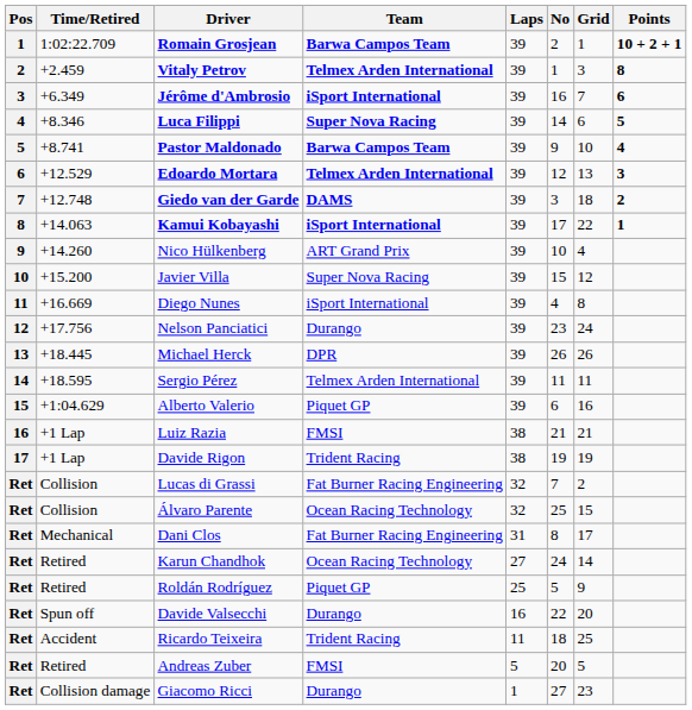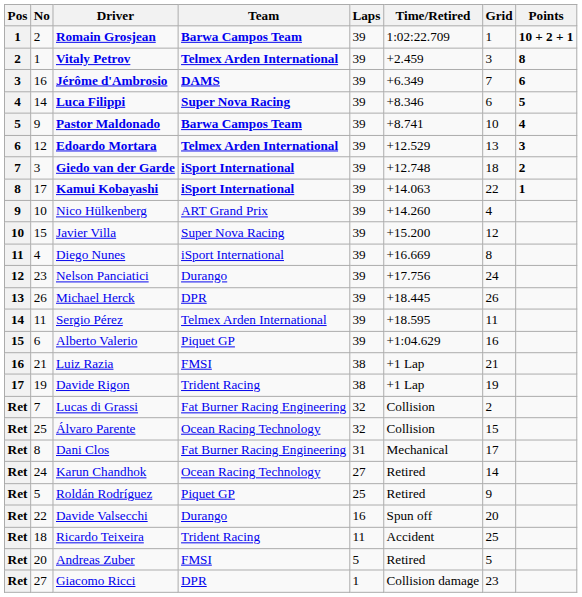 <table class="wikitable" style="font-size:85%">
 <tr>
 <th>Pos</th>
-<th>Time/Retired</th>
+<th>No</th>
 <th>Driver</th>
 <th>Team</th>
 <th>Laps</th>
-<th>No</th>
+<th>Time/Retired</th>
 <th>Grid</th>
 <th>Points</th>
 </tr>
 <tr>
 <th>1</th>
-<td>1:02:22.709</td>
+<td>2</td>
 <td><strong> <a href='#'>Romain Grosjean</a></strong></td>
 <td><strong><a href='#'>Barwa Campos Team</a></strong></td>
 <td>39</td>
-<td>2</td>
+<td>1:02:22.709</td>
 <td>1</td>
 <td><strong>10 + 2 + 1</strong></td>
 </tr>
 <tr>
 <th>2</th>
-<td>+2.459</td>
+<td>1</td>
 <td><strong> <a href='#'>Vitaly Petrov</a></strong></td>
 <td><strong><a href='#'>Telmex Arden International</a></strong></td>
 <td>39</td>
-<td>1</td>
+<td>+2.459</td>
 <td>3</td>
 <td><strong>8</strong></td>
 </tr>
 <tr>
 <th>3</th>
+<td>16</td>
+<td><strong> <a href='#'>Jérôme d'Ambrosio</a></strong></td>
+<td><strong><a href='#'>DAMS</a></strong></td>
+<td>39</td>
 <td>+6.349</td>
-<td><strong> <a href='#'>Jérôme d'Ambrosio</a></strong></td>
-<td><strong><a href='#'>iSport International</a></strong></td>
-<td>39</td>
-<td>16</td>
 <td>7</td>
 <td><strong>6</strong></td>
 </tr>
 <tr>
 <th>4</th>
-<td>+8.346</td>
+<td>14</td>
 <td><strong> <a href='#'>Luca Filippi</a></strong></td>
 <td><strong><a href='#'>Super Nova Racing</a></strong></td>
 <td>39</td>
-<td>14</td>
+<td>+8.346</td>
 <td>6</td>
 <td><strong>5</strong></td>
 </tr>
 <tr>
 <th>5</th>
-<td>+8.741</td>
+<td>9</td>
 <td><strong> <a href='#'>Pastor Maldonado</a></strong></td>
 <td><strong><a href='#'>Barwa Campos Team</a></strong></td>
 <td>39</td>
-<td>9</td>
+<td>+8.741</td>
 <td>10</td>
 <td><strong>4</strong></td>
 </tr>
 <tr>
 <th>6</th>
-<td>+12.529</td>
+<td>12</td>
 <td><strong> <a href='#'>Edoardo Mortara</a></strong></td>
 <td><strong><a href='#'>Telmex Arden International</a></strong></td>
 <td>39</td>
-<td>12</td>
+<td>+12.529</td>
 <td>13</td>
 <td><strong>3</strong></td>
 </tr>
 <tr>
 <th>7</th>
+<td>3</td>
+<td><strong> <a href='#'>Giedo van der Garde</a></strong></td>
+<td><strong><a href='#'>iSport International</a></strong></td>
+<td>39</td>
 <td>+12.748</td>
-<td><strong> <a href='#'>Giedo van der Garde</a></strong></td>
-<td><strong><a href='#'>DAMS</a></strong></td>
-<td>39</td>
-<td>3</td>
 <td>18</td>
 <td><strong>2</strong></td>
 </tr>
 <tr>
 <th>8</th>
-<td>+14.063</td>
+<td>17</td>
 <td><strong> <a href='#'>Kamui Kobayashi</a></strong></td>
 <td><strong><a href='#'>iSport International</a></strong></td>
 <td>39</td>
-<td>17</td>
+<td>+14.063</td>
 <td>22</td>
 <td><strong>1</strong></td>
 </tr>
 <tr>
 <th>9</th>
-<td>+14.260</td>
+<td>10</td>
 <td> <a href='#'>Nico Hülkenberg</a></td>
 <td><a href='#'>ART Grand Prix</a></td>
 <td>39</td>
-<td>10</td>
+<td>+14.260</td>
 <td>4</td>
 <td></td>
 </tr>
 <tr>
 <th>10</th>
-<td>+15.200</td>
+<td>15</td>
 <td> <a href='#'>Javier Villa</a></td>
 <td><a href='#'>Super Nova Racing</a></td>
 <td>39</td>
-<td>15</td>
+<td>+15.200</td>
 <td>12</td>
 <td></td>
 </tr>
 <tr>
 <th>11</th>
-<td>+16.669</td>
+<td>4</td>
 <td> <a href='#'>Diego Nunes</a></td>
 <td><a href='#'>iSport International</a></td>
 <td>39</td>
-<td>4</td>
+<td>+16.669</td>
 <td>8</td>
 <td></td>
 </tr>
 <tr>
 <th>12</th>
-<td>+17.756</td>
+<td>23</td>
 <td> <a href='#'>Nelson Panciatici</a></td>
 <td><a href='#'>Durango</a></td>
 <td>39</td>
-<td>23</td>
+<td>+17.756</td>
 <td>24</td>
 <td></td>
 </tr>
 <tr>
 <th>13</th>
-<td>+18.445</td>
+<td>26</td>
 <td> <a href='#'>Michael Herck</a></td>
 <td><a href='#'>DPR</a></td>
 <td>39</td>
-<td>26</td>
+<td>+18.445</td>
 <td>26</td>
 <td></td>
 </tr>
 <tr>
 <th>14</th>
-<td>+18.595</td>
+<td>11</td>
 <td> <a href='#'>Sergio Pérez</a></td>
 <td><a href='#'>Telmex Arden International</a></td>
 <td>39</td>
-<td>11</td>
+<td>+18.595</td>
 <td>11</td>
 <td></td>
 </tr>
 <tr>
 <th>15</th>
-<td>+1:04.629</td>
+<td>6</td>
 <td> <a href='#'>Alberto Valerio</a></td>
 <td><a href='#'>Piquet GP</a></td>
 <td>39</td>
-<td>6</td>
+<td>+1:04.629</td>
 <td>16</td>
 <td></td>
 </tr>
 <tr>
 <th>16</th>
-<td>+1 Lap</td>
+<td>21</td>
 <td> <a href='#'>Luiz Razia</a></td>
 <td><a href='#'>FMSI</a></td>
 <td>38</td>
-<td>21</td>
+<td>+1 Lap</td>
 <td>21</td>
 <td></td>
 </tr>
 <tr>
 <th>17</th>
-<td>+1 Lap</td>
+<td>19</td>
 <td> <a href='#'>Davide Rigon</a></td>
 <td><a href='#'>Trident Racing</a></td>
 <td>38</td>
-<td>19</td>
+<td>+1 Lap</td>
 <td>19</td>
 <td></td>
 </tr>
 <tr>
 <th>Ret</th>
-<td>Collision</td>
+<td>7</td>
 <td> <a href='#'>Lucas di Grassi</a></td>
 <td><a href='#'>Fat Burner Racing Engineering</a></td>
 <td>32</td>
-<td>7</td>
+<td>Collision</td>
 <td>2</td>
 <td></td>
 </tr>
 <tr>
 <th>Ret</th>
-<td>Collision</td>
+<td>25</td>
 <td> <a href='#'>Álvaro Parente</a></td>
 <td><a href='#'>Ocean Racing Technology</a></td>
 <td>32</td>
-<td>25</td>
+<td>Collision</td>
 <td>15</td>
 <td></td>
 </tr>
 <tr>
 <th>Ret</th>
-<td>Mechanical</td>
+<td>8</td>
 <td> <a href='#'>Dani Clos</a></td>
 <td><a href='#'>Fat Burner Racing Engineering</a></td>
 <td>31</td>
-<td>8</td>
+<td>Mechanical</td>
 <td>17</td>
 <td></td>
 </tr>
 <tr>
 <th>Ret</th>
-<td>Retired</td>
+<td>24</td>
 <td> <a href='#'>Karun Chandhok</a></td>
 <td><a href='#'>Ocean Racing Technology</a></td>
 <td>27</td>
-<td>24</td>
+<td>Retired</td>
 <td>14</td>
 <td></td>
 </tr>
 <tr>
 <th>Ret</th>
-<td>Retired</td>
+<td>5</td>
 <td> <a href='#'>Roldán Rodríguez</a></td>
 <td><a href='#'>Piquet GP</a></td>
 <td>25</td>
-<td>5</td>
+<td>Retired</td>
 <td>9</td>
 <td></td>
 </tr>
 <tr>
 <th>Ret</th>
-<td>Spun off</td>
+<td>22</td>
 <td> <a href='#'>Davide Valsecchi</a></td>
 <td><a href='#'>Durango</a></td>
 <td>16</td>
-<td>22</td>
+<td>Spun off</td>
 <td>20</td>
 <td></td>
 </tr>
 <tr>
 <th>Ret</th>
-<td>Accident</td>
+<td>18</td>
 <td> <a href='#'>Ricardo Teixeira</a></td>
 <td><a href='#'>Trident Racing</a></td>
 <td>11</td>
-<td>18</td>
+<td>Accident</td>
 <td>25</td>
 <td></td>
 </tr>
 <tr>
 <th>Ret</th>
-<td>Retired</td>
+<td>20</td>
 <td> <a href='#'>Andreas Zuber</a></td>
 <td><a href='#'>FMSI</a></td>
 <td>5</td>
-<td>20</td>
+<td>Retired</td>
 <td>5</td>
 <td></td>
 </tr>
 <tr>
 <th>Ret</th>
+<td>27</td>
+<td> <a href='#'>Giacomo Ricci</a></td>
+<td><a href='#'>DPR</a></td>
+<td>1</td>
 <td>Collision damage</td>
-<td> <a href='#'>Giacomo Ricci</a></td>
-<td><a href='#'>Durango</a></td>
-<td>1</td>
-<td>27</td>
 <td>23</td>
 <td></td>
 </tr>
 </table>
